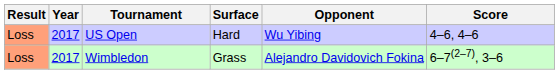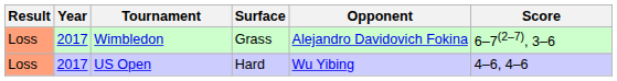 <table class="sortable wikitable" style=font-size:97%>
 <tr>
 <th>Result</th>
 <th>Year</th>
 <th width=150>Tournament</th>
 <th>Surface</th>
 <th>Opponent</th>
 <th width=150>Score</th>
 </tr>
+<tr style="background:#CCFFCC;">
+<td bgcolor=ffa07a>Loss</td>
+<td><a href='#'>2017</a></td>
+<td><a href='#'>Wimbledon</a></td>
+<td>Grass</td>
+<td> <a href='#'>Alejandro Davidovich Fokina</a></td>
+<td>6–7<sup>(2–7)</sup>, 3–6</td>
+</tr>
 <tr style="background:#ccf;">
 <td bgcolor=ffa07a>Loss</td>
 <td><a href='#'>2017</a></td>
 <td><a href='#'>US Open</a></td>
 <td>Hard</td>
 <td> <a href='#'>Wu Yibing</a></td>
 <td>4–6, 4–6</td>
 </tr>
-<tr style="background:#CCFFCC;">
-<td bgcolor=ffa07a>Loss</td>
-<td><a href='#'>2017</a></td>
-<td><a href='#'>Wimbledon</a></td>
-<td>Grass</td>
-<td> <a href='#'>Alejandro Davidovich Fokina</a></td>
-<td>6–7<sup>(2–7)</sup>, 3–6</td>
-</tr>
 </table>
